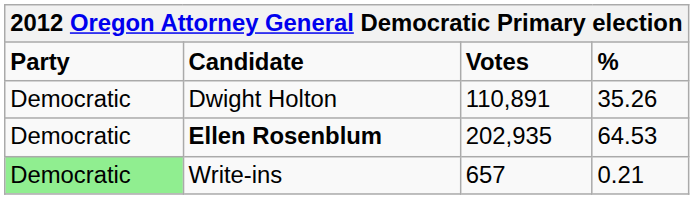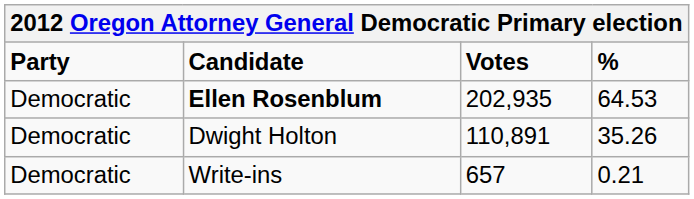 <table class="wikitable">
 <tr>
 <th colspan="4">2012 <a href='#'>Oregon Attorney General</a> Democratic Primary election</th>
 </tr>
 <tr>
 <td><strong>Party</strong></td>
 <td><strong>Candidate</strong></td>
 <td><strong>Votes</strong></td>
 <td><strong>%</strong></td>
 </tr>
 <tr>
 <td>Democratic</td>
+<td><strong>Ellen Rosenblum</strong></td>
+<td>202,935</td>
+<td>64.53</td>
+</tr>
+<tr>
+<td>Democratic</td>
 <td>Dwight Holton</td>
 <td>110,891</td>
 <td>35.26</td>
 </tr>
 <tr>
 <td>Democratic</td>
-<td><strong>Ellen Rosenblum</strong></td>
-<td>202,935</td>
-<td>64.53</td>
-</tr>
-<tr>
-<td style="background: lightgreen;">Democratic</td>
 <td>Write-ins</td>
 <td>657</td>
 <td>0.21</td>
 </tr>
 </table>
